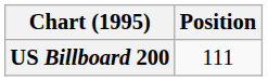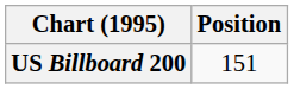 <table class="wikitable plainrowheaders" style="text-align:center">
 <tr>
 <th scope="col">Chart (1995)</th>
 <th scope="col">Position</th>
 </tr>
 <tr>
 <th scope="row">US <em>Billboard</em> 200</th>
-<td>111</td>
+<td>151</td>
 </tr>
 </table>
